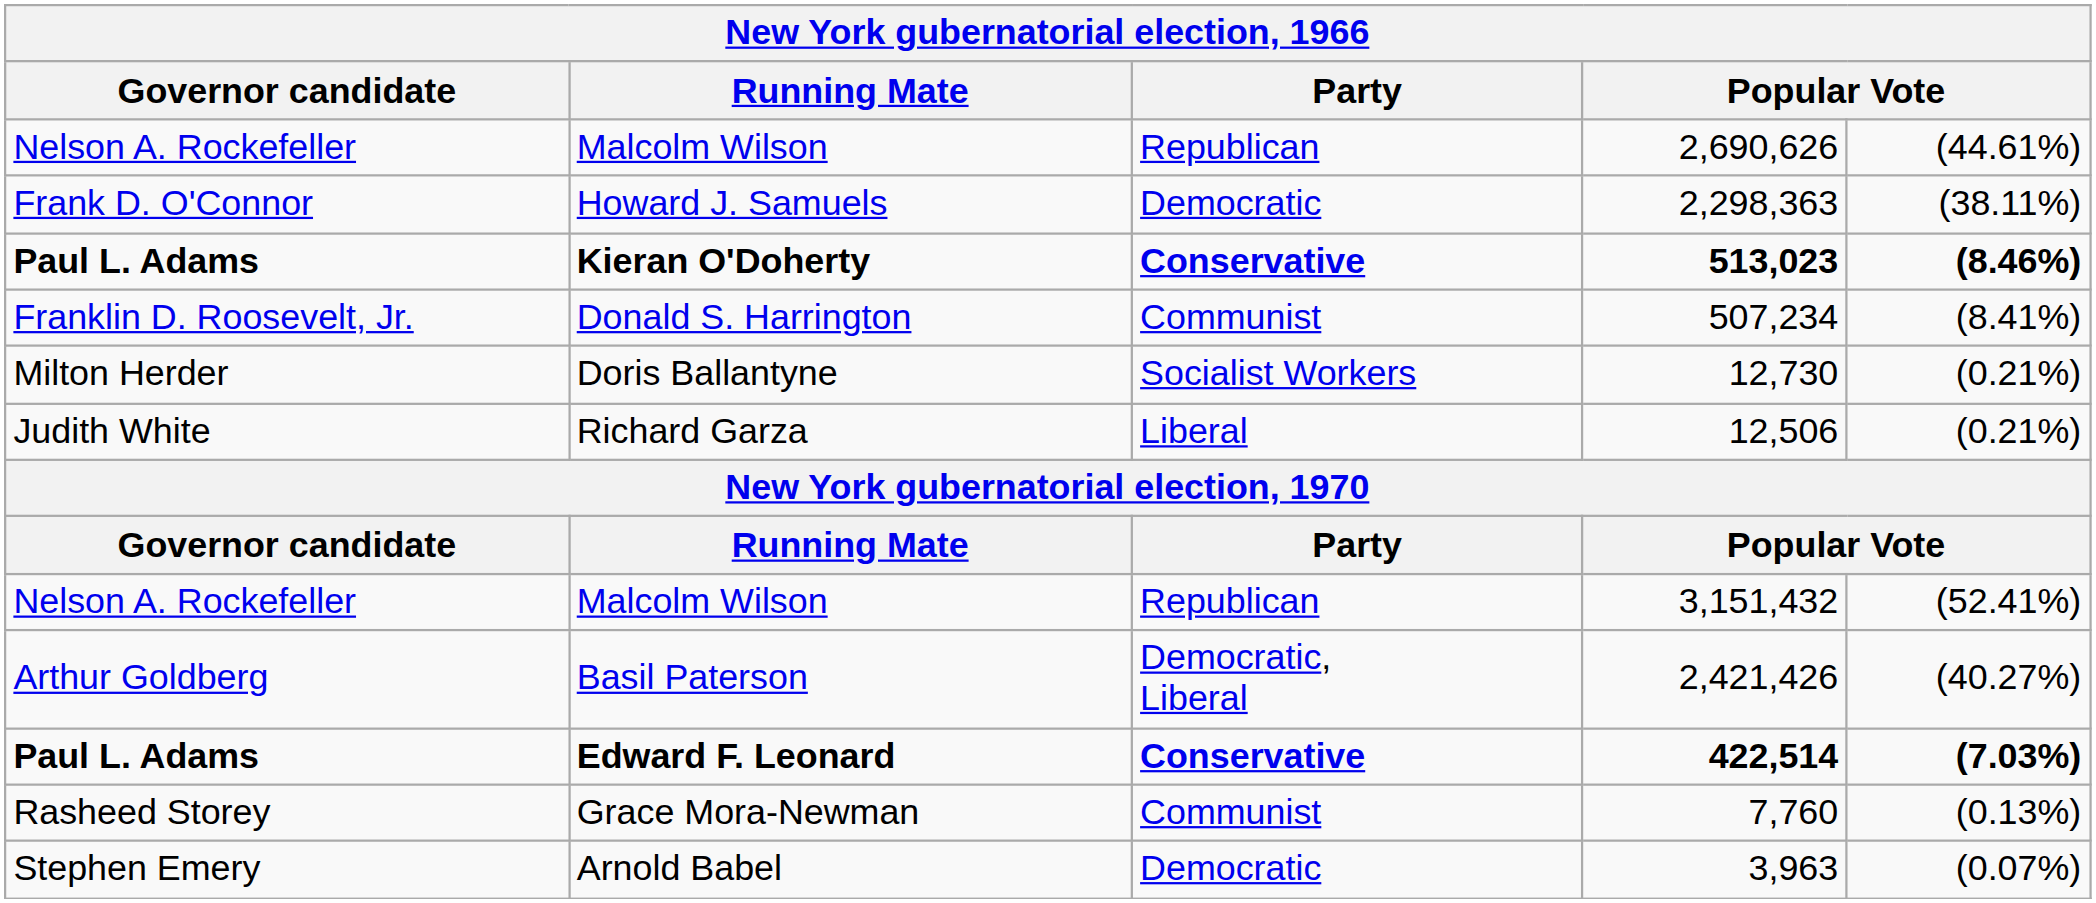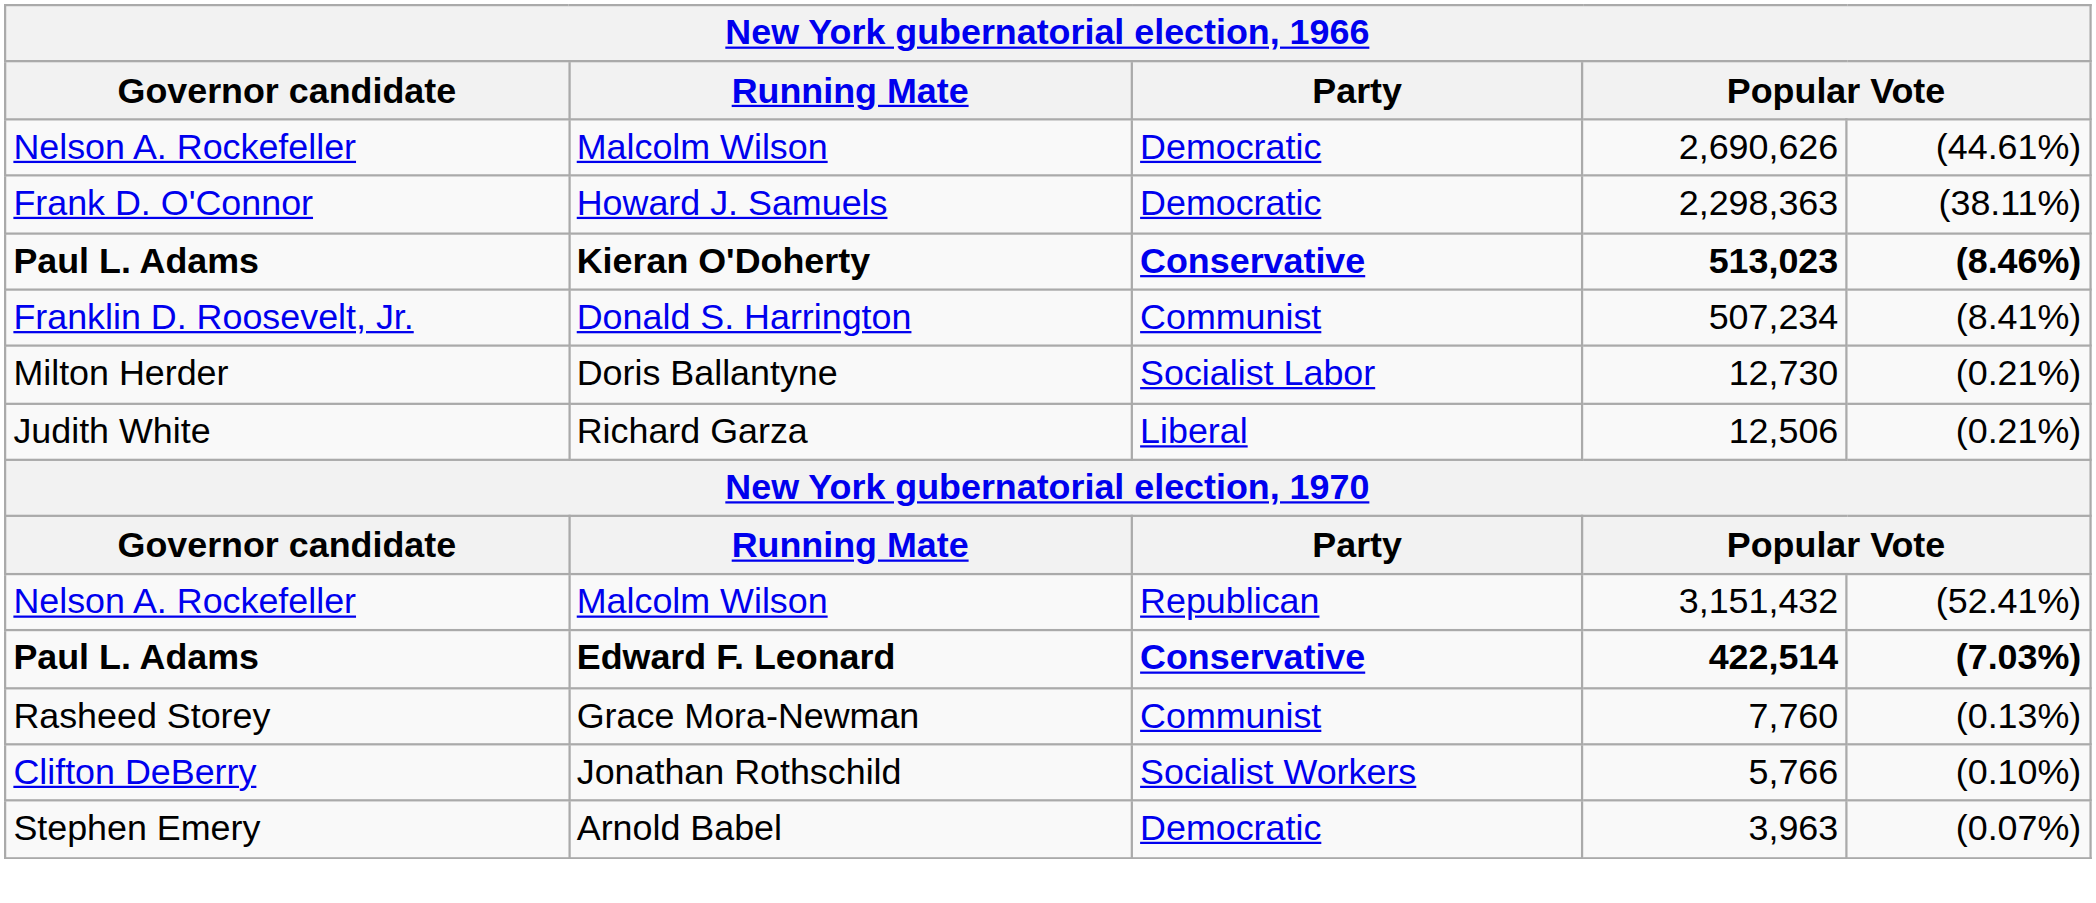 <table class=wikitable>
 <tr>
 <th colspan=5><strong> <a href='#'>New York gubernatorial election, 1966</a> </strong></th>
 </tr>
 <tr bgcolor=lightgrey>
 <th width="20%">Governor candidate</th>
 <th width="20%"><a href='#'>Running Mate</a></th>
 <th width="16%">Party</th>
 <th width="18%" colspan="2">Popular Vote</th>
 </tr>
 <tr>
 <td><a href='#'>Nelson A. Rockefeller</a></td>
 <td><a href='#'>Malcolm Wilson</a></td>
-<td><a href='#'>Republican</a></td>
+<td><a href='#'>Democratic</a></td>
 <td align="right">2,690,626</td>
 <td align="right">(44.61%)</td>
 </tr>
 <tr>
 <td><a href='#'>Frank D. O'Connor</a></td>
 <td><a href='#'>Howard J. Samuels</a></td>
 <td><a href='#'>Democratic</a></td>
 <td align="right">2,298,363</td>
 <td align="right">(38.11%)</td>
 </tr>
 <tr>
 <td><strong>Paul L. Adams</strong></td>
 <td><strong>Kieran O'Doherty</strong></td>
 <td><strong><a href='#'>Conservative</a></strong></td>
 <td align="right"><strong>513,023 </strong></td>
 <td align="right"><strong>(8.46%)</strong></td>
 </tr>
 <tr>
 <td><a href='#'>Franklin D. Roosevelt, Jr.</a></td>
 <td><a href='#'>Donald S. Harrington</a></td>
 <td><a href='#'>Communist</a></td>
 <td align="right">507,234</td>
 <td align="right">(8.41%)</td>
 </tr>
 <tr>
 <td>Milton Herder</td>
 <td>Doris Ballantyne</td>
-<td><a href='#'>Socialist Workers</a></td>
+<td><a href='#'>Socialist Labor</a></td>
 <td align="right">12,730</td>
 <td align="right">(0.21%)</td>
 </tr>
 <tr>
 <td>Judith White</td>
 <td>Richard Garza</td>
 <td><a href='#'>Liberal</a></td>
 <td align="right">12,506</td>
 <td align="right">(0.21%)</td>
 </tr>
 <tr>
 <th colspan=5><strong> <a href='#'>New York gubernatorial election, 1970</a> </strong></th>
 </tr>
 <tr bgcolor=lightgrey>
 <th width="20%">Governor candidate</th>
 <th width="20%"><a href='#'>Running Mate</a></th>
 <th width="16%">Party</th>
 <th width="18%" colspan="2">Popular Vote</th>
 </tr>
 <tr>
 <td><a href='#'>Nelson A. Rockefeller</a></td>
 <td><a href='#'>Malcolm Wilson</a></td>
 <td><a href='#'>Republican</a></td>
 <td align="right">3,151,432</td>
 <td align="right">(52.41%)</td>
 </tr>
 <tr>
-<td><a href='#'>Arthur Goldberg</a></td>
-<td><a href='#'>Basil Paterson</a></td>
-<td><a href='#'>Democratic</a>, <br> <a href='#'>Liberal</a></td>
-<td align="right">2,421,426</td>
-<td align="right">(40.27%)</td>
-</tr>
-<tr>
 <td><strong>Paul L. Adams</strong></td>
 <td><strong>Edward F. Leonard</strong></td>
 <td><strong><a href='#'>Conservative</a></strong></td>
 <td align="right"><strong> 422,514 </strong></td>
 <td align="right"><strong>(7.03%)</strong></td>
 </tr>
 <tr>
 <td>Rasheed Storey</td>
 <td>Grace Mora-Newman</td>
 <td><a href='#'>Communist</a></td>
 <td align="right">7,760</td>
 <td align="right">(0.13%)</td>
 </tr>
 <tr>
+<td><a href='#'>Clifton DeBerry</a></td>
+<td>Jonathan Rothschild</td>
+<td><a href='#'>Socialist Workers</a></td>
+<td align="right">5,766</td>
+<td align="right">(0.10%)</td>
+</tr>
+<tr>
 <td>Stephen Emery</td>
 <td>Arnold Babel</td>
 <td><a href='#'>Democratic</a></td>
 <td align="right">3,963</td>
 <td align="right">(0.07%)</td>
 </tr>
 <tr>
 </tr>
 </table>
